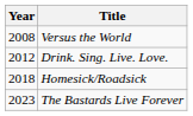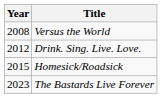 <table class="wikitable">
 <tr>
 <th>Year</th>
 <th>Title</th>
 </tr>
 <tr>
 <td>2008</td>
 <td><em>Versus the World</em></td>
 </tr>
 <tr>
 <td>2012</td>
 <td><em>Drink. Sing. Live. Love.</em></td>
 </tr>
 <tr>
-<td>2018</td>
+<td>2015</td>
 <td><em>Homesick/Roadsick</em></td>
 </tr>
 <tr>
 <td>2023</td>
 <td><em>The Bastards Live Forever</em></td>
 </tr>
 </table>
